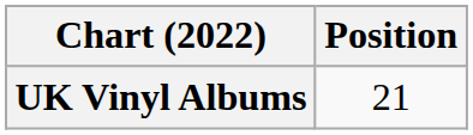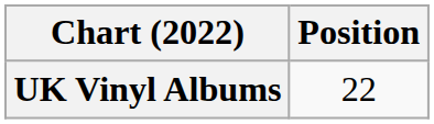 <table class="wikitable plainrowheaders" style="text-align:center;">
 <tr>
 <th scope="col">Chart (2022)</th>
 <th scope="col">Position</th>
 </tr>
 <tr>
 <th scope="row">UK Vinyl Albums</th>
-<td>21</td>
+<td>22</td>
 </tr>
 </table>
